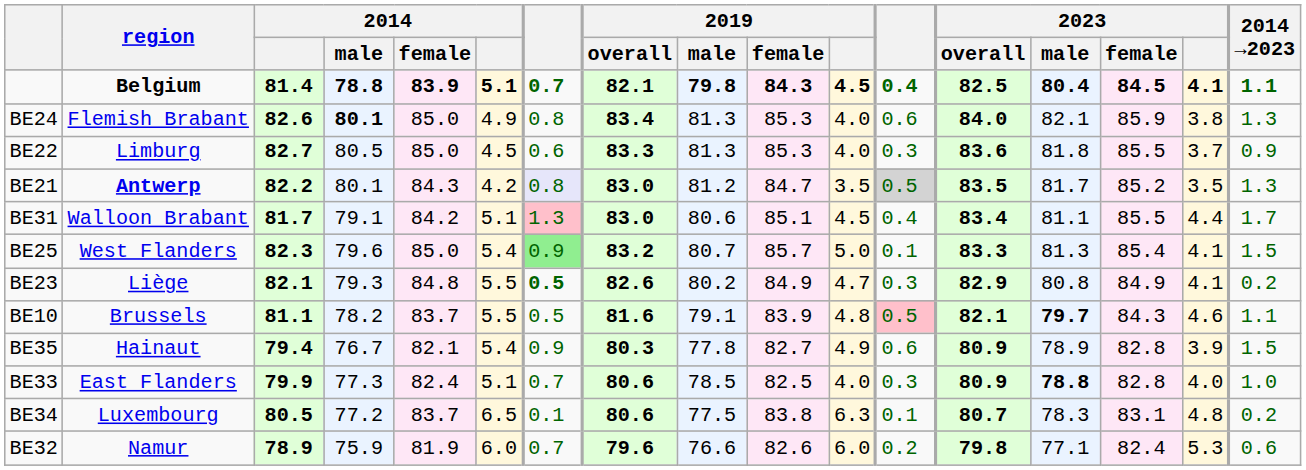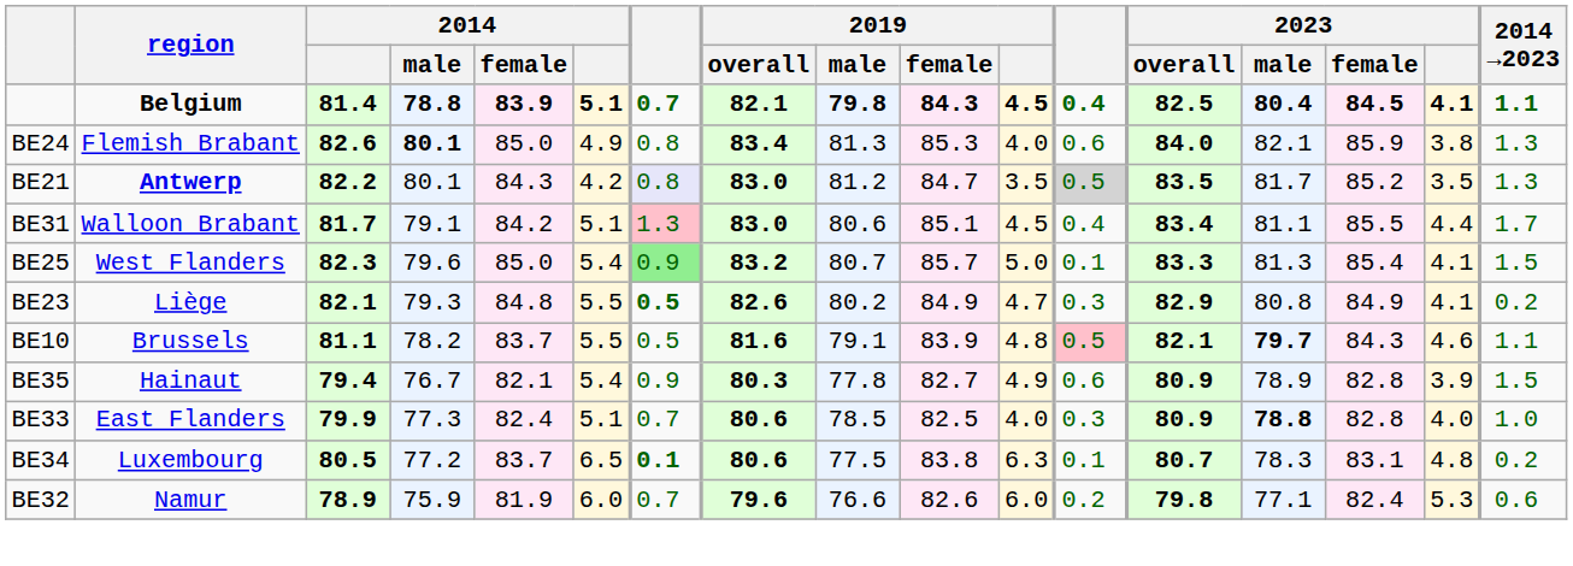 <table class="wikitable sortable mw-datatable static-row-numbers sort-under col1left col2left col7right col12right col17right" style="text-align:center;">
 <tr>
 <th rowspan=2 style="vertical-align:middle;"></th>
 <th rowspan=2 style="vertical-align:middle;"><a href='#'>region</a></th>
 <th colspan=4>2014</th>
 <th rowspan=2 style="vertical-align:middle;border-left-width:2px;"></th>
 <th colspan=4 style="border-left-width:2px;">2019</th>
 <th rowspan=2 style="vertical-align:middle;border-left-width:2px;"></th>
 <th colspan=4 style="border-left-width:2px;">2023</th>
 <th rowspan=2 style="vertical-align:middle;border-left-width:2px;">2014<br>→2023</th>
 </tr>
 <tr>
 <th style="vertical-align:middle;min-width:3em;"></th>
 <th style="vertical-align:middle;min-width:3em;">male</th>
 <th style="vertical-align:middle;min-width:3em;">female</th>
 <th></th>
 <th style="vertical-align:middle;min-width:3em;border-left-width:2px;">overall</th>
 <th style="vertical-align:middle;min-width:3em;">male</th>
 <th style="vertical-align:middle;min-width:3em;">female</th>
 <th></th>
 <th style="vertical-align:middle;min-width:3em;border-left-width:2px;">overall</th>
 <th style="vertical-align:middle;min-width:3em;">male</th>
 <th style="vertical-align:middle;min-width:3em;">female</th>
 <th></th>
 </tr>
 <tr class=static-row-header>
 <td></td>
 <td><strong>Belgium</strong></td>
 <td style="background:#e0ffd8;"><strong>81.4</strong></td>
 <td style="background:#eaf3ff;"><strong>78.8</strong></td>
 <td style="background:#fee7f6;"><strong>83.9</strong></td>
 <td style="background:#fff8dc;"><strong>5.1</strong></td>
 <td style="padding-right:1.5ex;color:darkgreen;border-left-width:2px;"><strong>0.7</strong></td>
 <td style="background:#e0ffd8;border-left-width:2px;"><strong>82.1</strong></td>
 <td style="background:#eaf3ff;"><strong>79.8</strong></td>
 <td style="background:#fee7f6;"><strong>84.3</strong></td>
 <td style="background:#fff8dc;"><strong>4.5</strong></td>
 <td style="padding-right:1.5ex;color:darkgreen;border-left-width:2px;"><strong>0.4</strong></td>
 <td style="background:#e0ffd8;border-left-width:2px;"><strong>82.5</strong></td>
 <td style="background:#eaf3ff;"><strong>80.4</strong></td>
 <td style="background:#fee7f6;"><strong>84.5</strong></td>
 <td style="background:#fff8dc;"><strong>4.1</strong></td>
 <td style="padding-right:1.5ex;color:darkgreen;border-left-width:2px;"><strong>1.1</strong></td>
 </tr>
 <tr>
 <td>BE24</td>
 <td><a href='#'>Flemish Brabant</a></td>
 <td style="background:#e0ffd8;"><strong>82.6</strong></td>
 <td style="background:#eaf3ff;"><strong>80.1</strong></td>
 <td style="background:#fee7f6;">85.0</td>
 <td style="background:#fff8dc;">4.9</td>
 <td style="padding-right:1.5ex;color:darkgreen;border-left-width:2px;">0.8</td>
 <td style="background:#e0ffd8;border-left-width:2px;"><strong>83.4</strong></td>
 <td style="background:#eaf3ff;">81.3</td>
 <td style="background:#fee7f6;">85.3</td>
 <td style="background:#fff8dc;">4.0</td>
 <td style="padding-right:1.5ex;color:darkgreen;border-left-width:2px;">0.6</td>
 <td style="background:#e0ffd8;border-left-width:2px;"><strong>84.0</strong></td>
 <td style="background:#eaf3ff;">82.1</td>
 <td style="background:#fee7f6;">85.9</td>
 <td style="background:#fff8dc;">3.8</td>
 <td style="padding-right:1.5ex;color:darkgreen;border-left-width:2px;">1.3</td>
-</tr>
-<tr>
-<td>BE22</td>
-<td><a href='#'>Limburg</a></td>
-<td style="background:#e0ffd8;"><strong>82.7</strong></td>
-<td style="background:#eaf3ff;">80.5</td>
-<td style="background:#fee7f6;">85.0</td>
-<td style="background:#fff8dc;">4.5</td>
-<td style="padding-right:1.5ex;color:darkgreen;border-left-width:2px;">0.6</td>
-<td style="background:#e0ffd8;border-left-width:2px;"><strong>83.3</strong></td>
-<td style="background:#eaf3ff;">81.3</td>
-<td style="background:#fee7f6;">85.3</td>
-<td style="background:#fff8dc;">4.0</td>
-<td style="padding-right:1.5ex;color:darkgreen;border-left-width:2px;">0.3</td>
-<td style="background:#e0ffd8;border-left-width:2px;"><strong>83.6</strong></td>
-<td style="background:#eaf3ff;">81.8</td>
-<td style="background:#fee7f6;">85.5</td>
-<td style="background:#fff8dc;">3.7</td>
-<td style="padding-right:1.5ex;color:darkgreen;border-left-width:2px;">0.9</td>
 </tr>
 <tr>
 <td>BE21</td>
 <td><strong><a href='#'>Antwerp</a></strong></td>
 <td style="background:#e0ffd8;"><strong>82.2</strong></td>
 <td style="background:#eaf3ff;">80.1</td>
 <td style="background:#fee7f6;">84.3</td>
 <td style="background:#fff8dc;">4.2</td>
 <td style="background: lavender; padding-right:1.5ex;color:darkgreen;border-left-width:2px;">0.8</td>
 <td style="background:#e0ffd8;border-left-width:2px;"><strong>83.0</strong></td>
 <td style="background:#eaf3ff;">81.2</td>
 <td style="background:#fee7f6;">84.7</td>
 <td style="background:#fff8dc;">3.5</td>
 <td style="background: lightgrey; padding-right:1.5ex;color:darkgreen;border-left-width:2px;">0.5</td>
 <td style="background:#e0ffd8;border-left-width:2px;"><strong>83.5</strong></td>
 <td style="background:#eaf3ff;">81.7</td>
 <td style="background:#fee7f6;">85.2</td>
 <td style="background:#fff8dc;">3.5</td>
 <td style="padding-right:1.5ex;color:darkgreen;border-left-width:2px;">1.3</td>
 </tr>
 <tr>
 <td>BE31</td>
 <td><a href='#'>Walloon Brabant</a></td>
 <td style="background:#e0ffd8;"><strong>81.7</strong></td>
 <td style="background:#eaf3ff;">79.1</td>
 <td style="background:#fee7f6;">84.2</td>
 <td style="background:#fff8dc;">5.1</td>
 <td style="background: pink; padding-right:1.5ex;color:darkgreen;border-left-width:2px;">1.3</td>
 <td style="background:#e0ffd8;border-left-width:2px;"><strong>83.0</strong></td>
 <td style="background:#eaf3ff;">80.6</td>
 <td style="background:#fee7f6;">85.1</td>
 <td style="background:#fff8dc;">4.5</td>
 <td style="padding-right:1.5ex;color:darkgreen;border-left-width:2px;">0.4</td>
 <td style="background:#e0ffd8;border-left-width:2px;"><strong>83.4</strong></td>
 <td style="background:#eaf3ff;">81.1</td>
 <td style="background:#fee7f6;">85.5</td>
 <td style="background:#fff8dc;">4.4</td>
 <td style="padding-right:1.5ex;color:darkgreen;border-left-width:2px;">1.7</td>
 </tr>
 <tr>
 <td>BE25</td>
 <td><a href='#'>West Flanders</a></td>
 <td style="background:#e0ffd8;"><strong>82.3</strong></td>
 <td style="background:#eaf3ff;">79.6</td>
 <td style="background:#fee7f6;">85.0</td>
 <td style="background:#fff8dc;">5.4</td>
 <td style="background: lightgreen; padding-right:1.5ex;color:darkgreen;border-left-width:2px;">0.9</td>
 <td style="background:#e0ffd8;border-left-width:2px;"><strong>83.2</strong></td>
 <td style="background:#eaf3ff;">80.7</td>
 <td style="background:#fee7f6;">85.7</td>
 <td style="background:#fff8dc;">5.0</td>
 <td style="padding-right:1.5ex;color:darkgreen;border-left-width:2px;">0.1</td>
 <td style="background:#e0ffd8;border-left-width:2px;"><strong>83.3</strong></td>
 <td style="background:#eaf3ff;">81.3</td>
 <td style="background:#fee7f6;">85.4</td>
 <td style="background:#fff8dc;">4.1</td>
 <td style="padding-right:1.5ex;color:darkgreen;border-left-width:2px;">1.5</td>
 </tr>
 <tr>
 <td>BE23</td>
 <td><a href='#'>Liège</a></td>
 <td style="background:#e0ffd8;"><strong>82.1</strong></td>
 <td style="background:#eaf3ff;">79.3</td>
 <td style="background:#fee7f6;">84.8</td>
 <td style="background:#fff8dc;">5.5</td>
 <td style="padding-right:1.5ex;color:darkgreen;border-left-width:2px;"><strong>0.5</strong></td>
 <td style="background:#e0ffd8;border-left-width:2px;"><strong>82.6</strong></td>
 <td style="background:#eaf3ff;">80.2</td>
 <td style="background:#fee7f6;">84.9</td>
 <td style="background:#fff8dc;">4.7</td>
 <td style="padding-right:1.5ex;color:darkgreen;border-left-width:2px;">0.3</td>
 <td style="background:#e0ffd8;border-left-width:2px;"><strong>82.9</strong></td>
 <td style="background:#eaf3ff;">80.8</td>
 <td style="background:#fee7f6;">84.9</td>
 <td style="background:#fff8dc;">4.1</td>
 <td style="padding-right:1.5ex;color:darkgreen;border-left-width:2px;">0.2</td>
 </tr>
 <tr>
 <td>BE10</td>
 <td><a href='#'>Brussels</a></td>
 <td style="background:#e0ffd8;"><strong>81.1</strong></td>
 <td style="background:#eaf3ff;">78.2</td>
 <td style="background:#fee7f6;">83.7</td>
 <td style="background:#fff8dc;">5.5</td>
 <td style="padding-right:1.5ex;color:darkgreen;border-left-width:2px;">0.5</td>
 <td style="background:#e0ffd8;border-left-width:2px;"><strong>81.6</strong></td>
 <td style="background:#eaf3ff;">79.1</td>
 <td style="background:#fee7f6;">83.9</td>
 <td style="background:#fff8dc;">4.8</td>
 <td style="background: pink; padding-right:1.5ex;color:darkgreen;border-left-width:2px;">0.5</td>
 <td style="background:#e0ffd8;border-left-width:2px;"><strong>82.1</strong></td>
 <td style="background:#eaf3ff;"><strong>79.7</strong></td>
 <td style="background:#fee7f6;">84.3</td>
 <td style="background:#fff8dc;">4.6</td>
 <td style="padding-right:1.5ex;color:darkgreen;border-left-width:2px;">1.1</td>
 </tr>
 <tr>
 <td>BE35</td>
 <td><a href='#'>Hainaut</a></td>
 <td style="background:#e0ffd8;"><strong>79.4</strong></td>
 <td style="background:#eaf3ff;">76.7</td>
 <td style="background:#fee7f6;">82.1</td>
 <td style="background:#fff8dc;">5.4</td>
 <td style="padding-right:1.5ex;color:darkgreen;border-left-width:2px;">0.9</td>
 <td style="background:#e0ffd8;border-left-width:2px;"><strong>80.3</strong></td>
 <td style="background:#eaf3ff;">77.8</td>
 <td style="background:#fee7f6;">82.7</td>
 <td style="background:#fff8dc;">4.9</td>
 <td style="padding-right:1.5ex;color:darkgreen;border-left-width:2px;">0.6</td>
 <td style="background:#e0ffd8;border-left-width:2px;"><strong>80.9</strong></td>
 <td style="background:#eaf3ff;">78.9</td>
 <td style="background:#fee7f6;">82.8</td>
 <td style="background:#fff8dc;">3.9</td>
 <td style="padding-right:1.5ex;color:darkgreen;border-left-width:2px;">1.5</td>
 </tr>
 <tr>
 <td>BE33</td>
 <td><a href='#'>East Flanders</a></td>
 <td style="background:#e0ffd8;"><strong>79.9</strong></td>
 <td style="background:#eaf3ff;">77.3</td>
 <td style="background:#fee7f6;">82.4</td>
 <td style="background:#fff8dc;">5.1</td>
 <td style="padding-right:1.5ex;color:darkgreen;border-left-width:2px;">0.7</td>
 <td style="background:#e0ffd8;border-left-width:2px;"><strong>80.6</strong></td>
 <td style="background:#eaf3ff;">78.5</td>
 <td style="background:#fee7f6;">82.5</td>
 <td style="background:#fff8dc;">4.0</td>
 <td style="padding-right:1.5ex;color:darkgreen;border-left-width:2px;">0.3</td>
 <td style="background:#e0ffd8;border-left-width:2px;"><strong>80.9</strong></td>
 <td style="background:#eaf3ff;"><strong>78.8</strong></td>
 <td style="background:#fee7f6;">82.8</td>
 <td style="background:#fff8dc;">4.0</td>
 <td style="padding-right:1.5ex;color:darkgreen;border-left-width:2px;">1.0</td>
 </tr>
 <tr>
 <td>BE34</td>
 <td><a href='#'>Luxembourg</a></td>
 <td style="background:#e0ffd8;"><strong>80.5</strong></td>
 <td style="background:#eaf3ff;">77.2</td>
 <td style="background:#fee7f6;">83.7</td>
 <td style="background:#fff8dc;">6.5</td>
-<td style="padding-right:1.5ex;color:darkgreen;border-left-width:2px;">0.1</td>
+<td style="padding-right:1.5ex;color:darkgreen;border-left-width:2px;"><strong>0.1</strong></td>
 <td style="background:#e0ffd8;border-left-width:2px;"><strong>80.6</strong></td>
 <td style="background:#eaf3ff;">77.5</td>
 <td style="background:#fee7f6;">83.8</td>
 <td style="background:#fff8dc;">6.3</td>
 <td style="padding-right:1.5ex;color:darkgreen;border-left-width:2px;">0.1</td>
 <td style="background:#e0ffd8;border-left-width:2px;"><strong>80.7</strong></td>
 <td style="background:#eaf3ff;">78.3</td>
 <td style="background:#fee7f6;">83.1</td>
 <td style="background:#fff8dc;">4.8</td>
 <td style="padding-right:1.5ex;color:darkgreen;border-left-width:2px;">0.2</td>
 </tr>
 <tr>
 <td>BE32</td>
 <td><a href='#'>Namur</a></td>
 <td style="background:#e0ffd8;"><strong>78.9</strong></td>
 <td style="background:#eaf3ff;">75.9</td>
 <td style="background:#fee7f6;">81.9</td>
 <td style="background:#fff8dc;">6.0</td>
 <td style="padding-right:1.5ex;color:darkgreen;border-left-width:2px;">0.7</td>
 <td style="background:#e0ffd8;border-left-width:2px;"><strong>79.6</strong></td>
 <td style="background:#eaf3ff;">76.6</td>
 <td style="background:#fee7f6;">82.6</td>
 <td style="background:#fff8dc;">6.0</td>
 <td style="padding-right:1.5ex;color:darkgreen;border-left-width:2px;">0.2</td>
 <td style="background:#e0ffd8;border-left-width:2px;"><strong>79.8</strong></td>
 <td style="background:#eaf3ff;">77.1</td>
 <td style="background:#fee7f6;">82.4</td>
 <td style="background:#fff8dc;">5.3</td>
 <td style="padding-right:1.5ex;color:darkgreen;border-left-width:2px;">0.6</td>
 </tr>
 </table>
